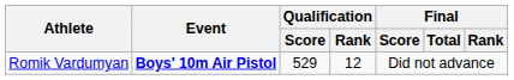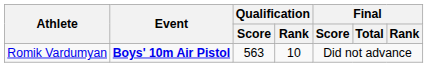 <table class="wikitable" style="font-size:90%">
 <tr>
 <th rowspan="2">Athlete</th>
 <th rowspan="2">Event</th>
 <th colspan="2">Qualification</th>
 <th colspan="3">Final</th>
 </tr>
 <tr>
 <th>Score</th>
 <th>Rank</th>
 <th>Score</th>
 <th>Total</th>
 <th>Rank</th>
 </tr>
 <tr>
 <td><a href='#'>Romik Vardumyan</a></td>
 <td><strong><a href='#'>Boys' 10m Air Pistol</a></strong></td>
-<td align=center>529</td>
-<td align=center>12</td>
+<td align=center>563</td>
+<td align=center>10</td>
 <td colspan=3 align=center>Did not advance</td>
 </tr>
 </table>
